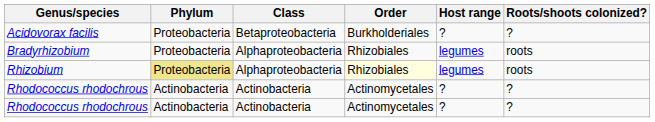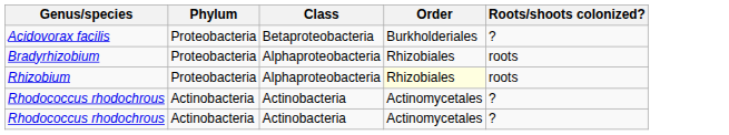 <table class="wikitable sortable" style="text-align:left;">
 <tr>
 <th>Genus/species</th>
 <th>Phylum</th>
 <th>Class</th>
 <th>Order</th>
-<th>Host range</th>
 <th>Roots/shoots colonized?</th>
 </tr>
 <tr>
 <td><em><a href='#'>Acidovorax facilis</a></em></td>
 <td>Proteobacteria</td>
 <td>Betaproteobacteria</td>
 <td>Burkholderiales</td>
 <td>?</td>
-<td>?</td>
 </tr>
 <tr>
 <td><em><a href='#'>Bradyrhizobium</a></em></td>
 <td>Proteobacteria</td>
 <td>Alphaproteobacteria</td>
 <td>Rhizobiales</td>
-<td><a href='#'>legumes</a></td>
 <td>roots</td>
 </tr>
 <tr>
 <td><em><a href='#'>Rhizobium</a></em></td>
-<td style="background: khaki;">Proteobacteria</td>
+<td>Proteobacteria</td>
 <td>Alphaproteobacteria</td>
 <td style="background: lightyellow;">Rhizobiales</td>
-<td><a href='#'>legumes</a></td>
 <td>roots</td>
 </tr>
 <tr>
 <td><em><a href='#'>Rhodococcus rhodochrous</a></em></td>
 <td>Actinobacteria</td>
 <td>Actinobacteria</td>
 <td>Actinomycetales</td>
 <td>?</td>
-<td>?</td>
 </tr>
 <tr>
 <td><em><a href='#'>Rhodococcus rhodochrous</a></em></td>
 <td>Actinobacteria</td>
 <td>Actinobacteria</td>
 <td>Actinomycetales</td>
 <td>?</td>
-<td>?</td>
 </tr>
 </table>
